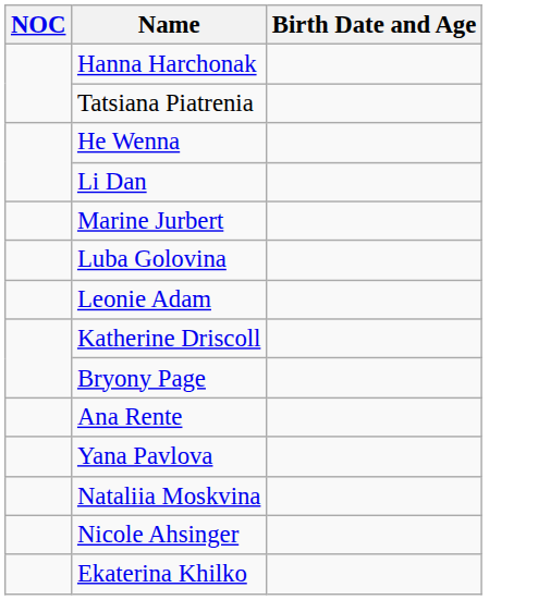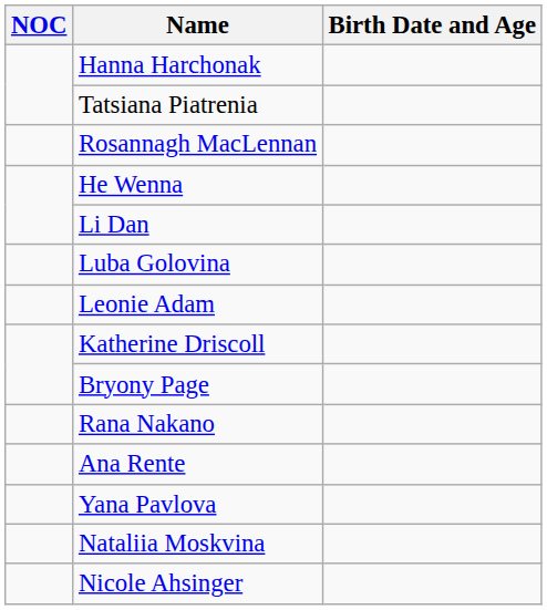 <table class="wikitable sortable">
 <tr>
 <th><a href='#'>NOC</a></th>
 <th>Name</th>
 <th>Birth Date and Age</th>
 </tr>
 <tr>
 <td rowspan="2"></td>
 <td><a href='#'>Hanna Harchonak</a></td>
 <td></td>
 </tr>
 <tr>
 <td>Tatsiana Piatrenia</td>
 <td></td>
 </tr>
 <tr>
+<td></td>
+<td><a href='#'>Rosannagh MacLennan</a></td>
+<td></td>
+</tr>
+<tr>
 <td rowspan="2"></td>
 <td><a href='#'>He Wenna</a></td>
 <td></td>
 </tr>
 <tr>
 <td><a href='#'>Li Dan</a></td>
-<td></td>
-</tr>
-<tr>
-<td></td>
-<td><a href='#'>Marine Jurbert</a></td>
 <td></td>
 </tr>
 <tr>
 <td></td>
 <td><a href='#'>Luba Golovina</a></td>
 <td></td>
 </tr>
 <tr>
 <td></td>
 <td><a href='#'>Leonie Adam</a></td>
 <td></td>
 </tr>
 <tr>
 <td rowspan="2"></td>
 <td><a href='#'>Katherine Driscoll</a></td>
 <td></td>
 </tr>
 <tr>
 <td><a href='#'>Bryony Page</a></td>
 <td></td>
 </tr>
 <tr>
 <td></td>
+<td><a href='#'>Rana Nakano</a></td>
+<td></td>
+</tr>
+<tr>
+<td></td>
 <td><a href='#'>Ana Rente</a></td>
 <td></td>
 </tr>
 <tr>
 <td></td>
 <td><a href='#'>Yana Pavlova</a></td>
 <td></td>
 </tr>
 <tr>
 <td></td>
 <td><a href='#'>Nataliia Moskvina</a></td>
 <td></td>
 </tr>
 <tr>
 <td></td>
 <td><a href='#'>Nicole Ahsinger</a></td>
 <td></td>
 </tr>
-<tr>
-<td></td>
-<td><a href='#'>Ekaterina Khilko</a></td>
-<td></td>
-</tr>
 </table>
